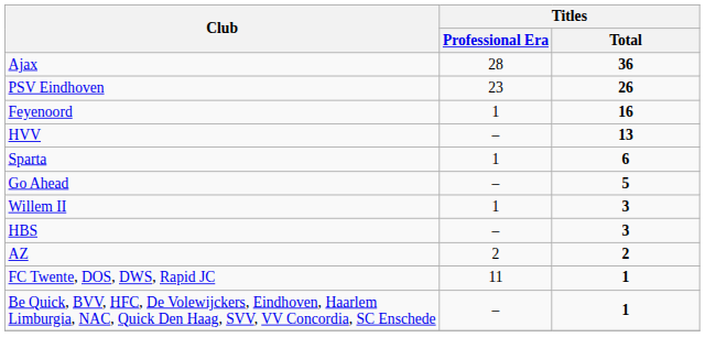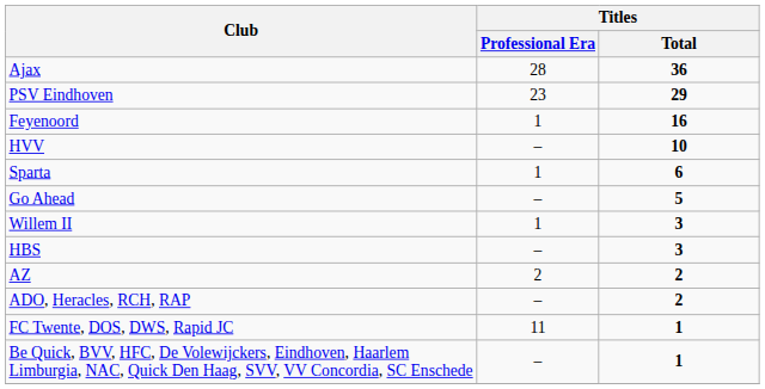 <table class="wikitable sortable">
 <tr>
 <th rowspan="2">Club</th>
 <th colspan="2">Titles</th>
 </tr>
 <tr>
 <th><a href='#'>Professional Era</a></th>
 <th width=150px>Total</th>
 </tr>
 <tr>
 <td><a href='#'>Ajax</a></td>
 <td style="text-align:center;">28</td>
 <td style="text-align:center;"><strong>36</strong></td>
 </tr>
 <tr>
 <td><a href='#'>PSV Eindhoven</a></td>
 <td style="text-align:center;">23</td>
-<td style="text-align:center;"><strong>26</strong></td>
+<td style="text-align:center;"><strong>29</strong></td>
 </tr>
 <tr>
 <td><a href='#'>Feyenoord</a></td>
 <td style="text-align:center;">1</td>
 <td style="text-align:center;"><strong>16</strong></td>
 </tr>
 <tr>
 <td><a href='#'>HVV</a></td>
 <td style="text-align:center;">–</td>
-<td style="text-align:center;"><strong>13</strong></td>
+<td style="text-align:center;"><strong>10</strong></td>
 </tr>
 <tr>
 <td><a href='#'>Sparta</a></td>
 <td style="text-align:center;">1</td>
 <td style="text-align:center;"><strong>6</strong></td>
 </tr>
 <tr>
 <td><a href='#'>Go Ahead</a></td>
 <td style="text-align:center;">–</td>
 <td style="text-align:center;"><strong>5</strong></td>
 </tr>
 <tr>
 <td><a href='#'>Willem II</a></td>
 <td style="text-align:center;">1</td>
 <td style="text-align:center;"><strong>3</strong></td>
 </tr>
 <tr>
 <td><a href='#'>HBS</a></td>
 <td style="text-align:center;">–</td>
 <td style="text-align:center;"><strong>3</strong></td>
 </tr>
 <tr>
 <td><a href='#'>AZ</a></td>
 <td style="text-align:center;">2</td>
 <td style="text-align:center;"><strong>2</strong></td>
 </tr>
 <tr>
+<td><a href='#'>ADO</a>, <a href='#'>Heracles</a>, <a href='#'>RCH</a>, <a href='#'>RAP</a></td>
+<td style="text-align:center;">–</td>
+<td style="text-align:center;"><strong>2</strong></td>
+</tr>
+<tr>
 <td><a href='#'>FC Twente</a>, <a href='#'>DOS</a>, <a href='#'>DWS</a>, <a href='#'>Rapid JC</a></td>
 <td style="text-align:center;">11</td>
 <td style="text-align:center;"><strong>1</strong></td>
 </tr>
 <tr>
 <td><a href='#'>Be Quick</a>, <a href='#'>BVV</a>, <a href='#'>HFC</a>, <a href='#'>De Volewijckers</a>, <a href='#'>Eindhoven</a>, <a href='#'>Haarlem</a><br><a href='#'>Limburgia</a>, <a href='#'>NAC</a>, <a href='#'>Quick Den Haag</a>, <a href='#'>SVV</a>, <a href='#'>VV Concordia</a>, <a href='#'>SC Enschede</a></td>
 <td style="text-align:center;">–</td>
 <td style="text-align:center;"><strong>1</strong></td>
 </tr>
 <tr>
 </tr>
 </table>
